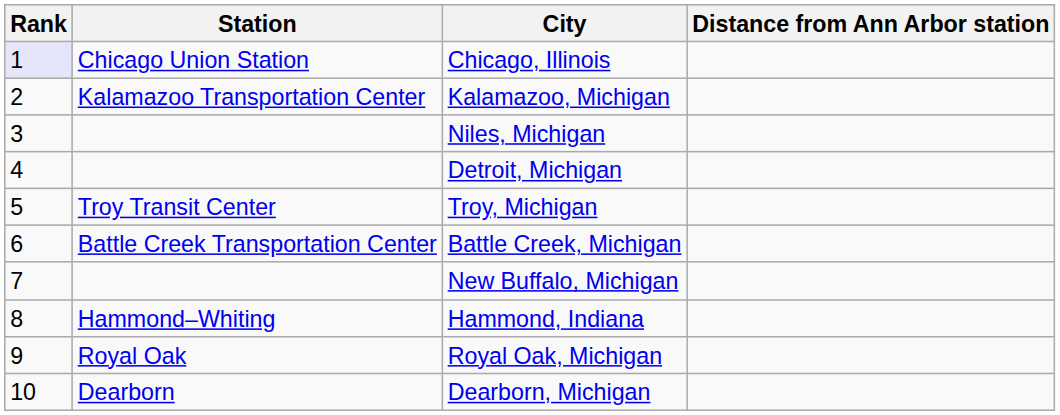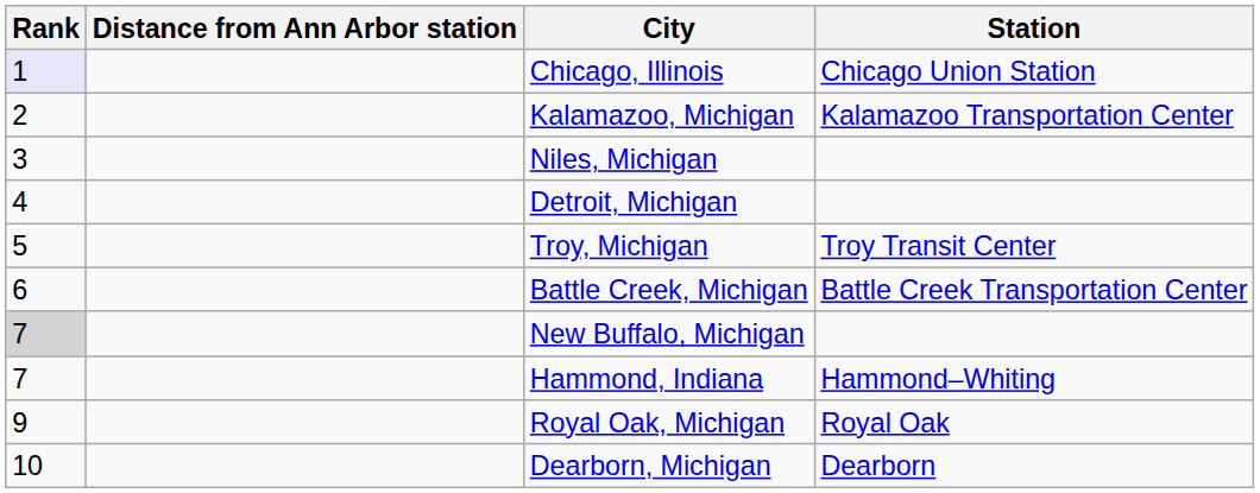 <table class="wikitable sortable" style="font-size: 95%">
 <tr>
 <th>Rank</th>
+<th>Distance from Ann Arbor station</th>
+<th>City</th>
 <th>Station</th>
-<th>City</th>
-<th>Distance from Ann Arbor station</th>
 </tr>
 <tr>
 <td style="background: lavender;">1</td>
+<td></td>
+<td><a href='#'>Chicago, Illinois</a></td>
 <td><a href='#'>Chicago Union Station</a></td>
-<td><a href='#'>Chicago, Illinois</a></td>
-<td></td>
 </tr>
 <tr>
 <td>2</td>
+<td></td>
+<td><a href='#'>Kalamazoo, Michigan</a></td>
 <td><a href='#'>Kalamazoo Transportation Center</a></td>
-<td><a href='#'>Kalamazoo, Michigan</a></td>
-<td></td>
 </tr>
 <tr>
 <td>3</td>
 <td></td>
 <td><a href='#'>Niles, Michigan</a></td>
 <td></td>
 </tr>
 <tr>
 <td>4</td>
 <td></td>
 <td><a href='#'>Detroit, Michigan</a></td>
 <td></td>
 </tr>
 <tr>
 <td>5</td>
+<td></td>
+<td><a href='#'>Troy, Michigan</a></td>
 <td><a href='#'>Troy Transit Center</a></td>
-<td><a href='#'>Troy, Michigan</a></td>
-<td></td>
 </tr>
 <tr>
 <td>6</td>
+<td></td>
+<td><a href='#'>Battle Creek, Michigan</a></td>
 <td><a href='#'>Battle Creek Transportation Center</a></td>
-<td><a href='#'>Battle Creek, Michigan</a></td>
+</tr>
+<tr>
+<td style="background: lightgrey;">7</td>
+<td></td>
+<td><a href='#'>New Buffalo, Michigan</a></td>
 <td></td>
 </tr>
 <tr>
 <td>7</td>
 <td></td>
-<td><a href='#'>New Buffalo, Michigan</a></td>
-<td></td>
-</tr>
-<tr>
-<td>8</td>
+<td><a href='#'>Hammond, Indiana</a></td>
 <td><a href='#'>Hammond–Whiting</a></td>
-<td><a href='#'>Hammond, Indiana</a></td>
-<td></td>
 </tr>
 <tr>
 <td>9</td>
+<td></td>
+<td><a href='#'>Royal Oak, Michigan</a></td>
 <td><a href='#'>Royal Oak</a></td>
-<td><a href='#'>Royal Oak, Michigan</a></td>
-<td></td>
 </tr>
 <tr>
 <td>10</td>
+<td></td>
+<td><a href='#'>Dearborn, Michigan</a></td>
 <td><a href='#'>Dearborn</a></td>
-<td><a href='#'>Dearborn, Michigan</a></td>
-<td></td>
 </tr>
 </table>
